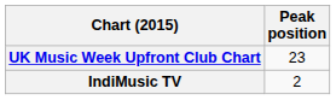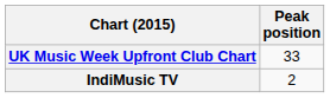 <table class="wikitable plainrowheaders sortable" style="text-align:center;">
 <tr>
 <th scope="col">Chart (2015)</th>
 <th scope="col">Peak<br>position</th>
 </tr>
 <tr>
 <th scope="row"><a href='#'>UK Music Week Upfront Club Chart</a></th>
-<td>23</td>
+<td>33</td>
 </tr>
 <tr>
 <th scope="row">IndiMusic TV</th>
 <td>2</td>
 </tr>
 </table>
